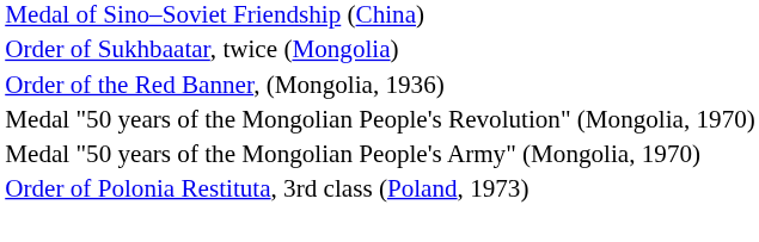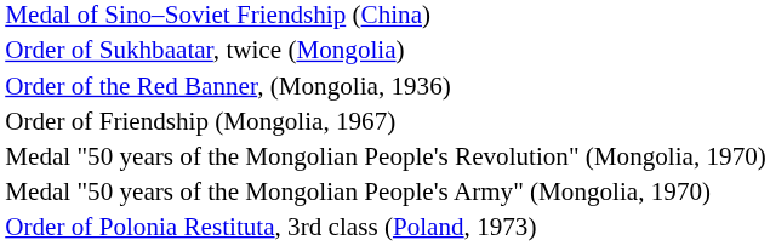 <table>
 <tr>
 <td></td>
 <td><a href='#'>Medal of Sino–Soviet Friendship</a> (<a href='#'>China</a>)</td>
 </tr>
 <tr>
 <td></td>
 <td><a href='#'>Order of Sukhbaatar</a>, twice (<a href='#'>Mongolia</a>)</td>
 </tr>
 <tr>
 <td></td>
 <td><a href='#'>Order of the Red Banner</a>, (Mongolia, 1936)</td>
+</tr>
+<tr>
+<td></td>
+<td>Order of Friendship (Mongolia, 1967)</td>
 </tr>
 <tr>
 <td></td>
 <td>Medal "50 years of the Mongolian People's Revolution" (Mongolia, 1970)</td>
 </tr>
 <tr>
 <td></td>
 <td>Medal "50 years of the Mongolian People's Army" (Mongolia, 1970)</td>
 </tr>
 <tr>
 <td></td>
 <td><a href='#'>Order of Polonia Restituta</a>, 3rd class (<a href='#'>Poland</a>, 1973)</td>
 </tr>
 <tr>
 </tr>
 </table>
